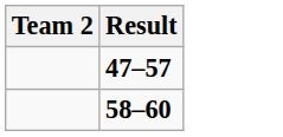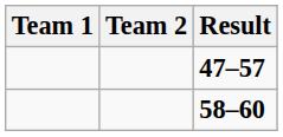 <table class="wikitable">
 <tr>
+<th><strong>Team 1</strong></th>
 <th><strong>Team 2</strong></th>
 <th><strong>Result</strong></th>
 </tr>
 <tr>
 <td></td>
+<td></td>
 <td><strong>47–57</strong></td>
 </tr>
 <tr>
 <td></td>
+<td></td>
 <td><strong>58–60</strong></td>
 </tr>
 </table>
